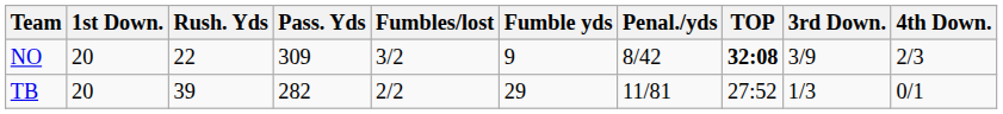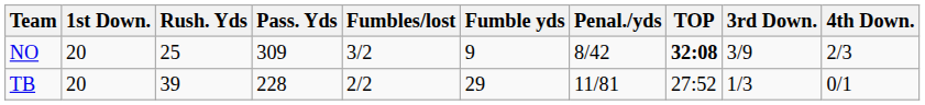 <table class="wikitable sortable">
 <tr>
 <th>Team</th>
 <th>1st Down.</th>
 <th>Rush. Yds</th>
 <th>Pass. Yds</th>
 <th>Fumbles/lost</th>
 <th>Fumble yds</th>
 <th>Penal./yds</th>
 <th>TOP</th>
 <th>3rd Down.</th>
 <th>4th Down.</th>
 </tr>
 <tr>
 <td><a href='#'>NO</a></td>
 <td>20</td>
-<td>22</td>
+<td>25</td>
 <td>309</td>
 <td>3/2</td>
 <td>9</td>
 <td>8/42</td>
 <td><strong>32:08</strong></td>
 <td>3/9</td>
 <td>2/3</td>
 </tr>
 <tr>
 <td><a href='#'>TB</a></td>
 <td>20</td>
 <td>39</td>
-<td>282</td>
+<td>228</td>
 <td>2/2</td>
 <td>29</td>
 <td>11/81</td>
 <td>27:52</td>
 <td>1/3</td>
 <td>0/1</td>
 </tr>
 </table>
